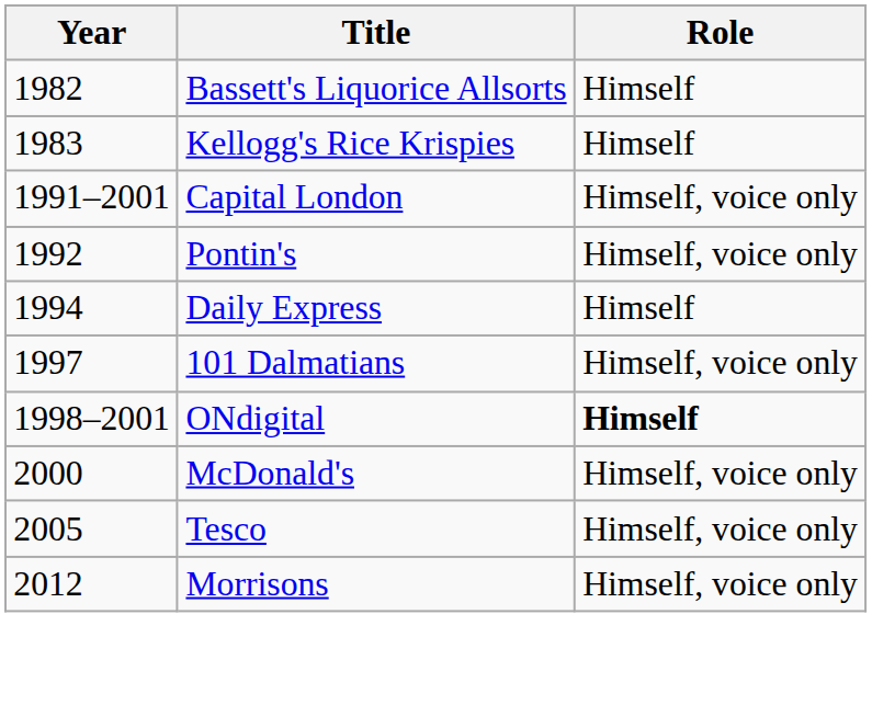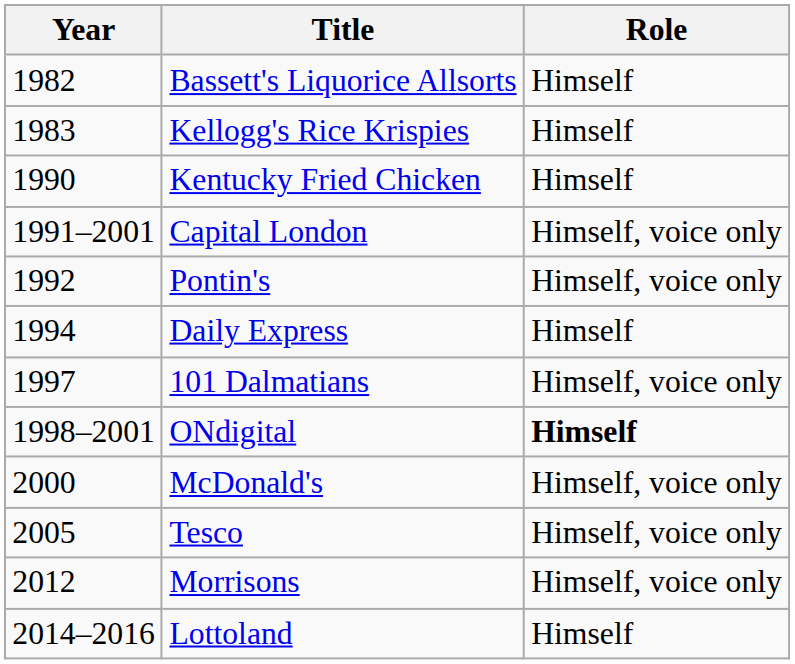 <table class="wikitable">
 <tr>
 <th>Year</th>
 <th>Title</th>
 <th>Role</th>
 </tr>
 <tr>
 <td>1982</td>
 <td><a href='#'>Bassett's Liquorice Allsorts</a></td>
 <td>Himself</td>
 </tr>
 <tr>
 <td>1983</td>
 <td><a href='#'>Kellogg's Rice Krispies</a></td>
+<td>Himself</td>
+</tr>
+<tr>
+<td>1990</td>
+<td><a href='#'>Kentucky Fried Chicken</a></td>
 <td>Himself</td>
 </tr>
 <tr>
 <td>1991–2001</td>
 <td><a href='#'>Capital London</a></td>
 <td>Himself, voice only</td>
 </tr>
 <tr>
 <td>1992</td>
 <td><a href='#'>Pontin's</a></td>
 <td>Himself, voice only</td>
 </tr>
 <tr>
 <td>1994</td>
 <td><a href='#'>Daily Express</a></td>
 <td>Himself</td>
 </tr>
 <tr>
 <td>1997</td>
 <td><a href='#'>101 Dalmatians</a></td>
 <td>Himself, voice only</td>
 </tr>
 <tr>
 <td>1998–2001</td>
 <td><a href='#'>ONdigital</a></td>
 <td><strong>Himself</strong></td>
 </tr>
 <tr>
 <td>2000</td>
 <td><a href='#'>McDonald's</a></td>
 <td>Himself, voice only</td>
 </tr>
 <tr>
 <td>2005</td>
 <td><a href='#'>Tesco</a></td>
 <td>Himself, voice only</td>
 </tr>
 <tr>
 <td>2012</td>
 <td><a href='#'>Morrisons</a></td>
 <td>Himself, voice only</td>
 </tr>
+<tr>
+<td>2014–2016</td>
+<td><a href='#'>Lottoland</a></td>
+<td>Himself</td>
+</tr>
 </table>
